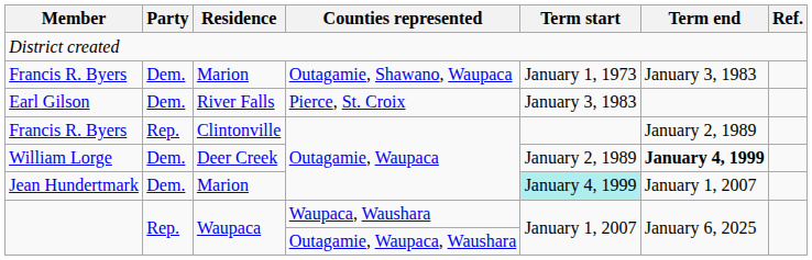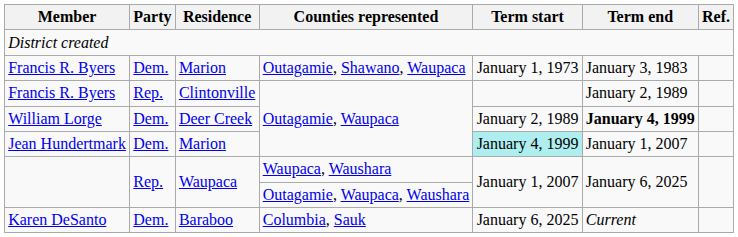 <table class="wikitable">
 <tr>
 <th>Member</th>
 <th>Party</th>
 <th>Residence</th>
 <th>Counties represented</th>
 <th>Term start</th>
 <th>Term end</th>
 <th>Ref.</th>
 </tr>
 <tr>
 <td colspan="7"><em>District created</em></td>
 </tr>
 <tr>
 <td><a href='#'>Francis R. Byers</a></td>
 <td><a href='#'>Dem.</a></td>
 <td><a href='#'>Marion</a></td>
 <td><a href='#'>Outagamie</a>, <a href='#'>Shawano</a>, <a href='#'>Waupaca</a></td>
 <td>January 1, 1973</td>
 <td>January 3, 1983</td>
-<td></td>
-</tr>
-<tr>
-<td><a href='#'>Earl Gilson</a></td>
-<td><a href='#'>Dem.</a></td>
-<td><a href='#'>River Falls</a></td>
-<td><a href='#'>Pierce</a>, <a href='#'>St. Croix</a></td>
-<td>January 3, 1983</td>
-<td></td>
 <td></td>
 </tr>
 <tr>
 <td><a href='#'>Francis R. Byers</a></td>
 <td><a href='#'>Rep.</a></td>
 <td><a href='#'>Clintonville</a></td>
 <td rowspan="3"><a href='#'>Outagamie</a>, <a href='#'>Waupaca</a></td>
 <td></td>
 <td>January 2, 1989</td>
 <td></td>
 </tr>
 <tr>
 <td><a href='#'>William Lorge</a></td>
 <td><a href='#'>Dem.</a></td>
 <td><a href='#'>Deer Creek</a></td>
 <td>January 2, 1989</td>
 <td><strong>January 4, 1999</strong></td>
 <td></td>
 </tr>
 <tr>
 <td><a href='#'>Jean Hundertmark</a></td>
 <td><a href='#'>Dem.</a></td>
 <td><a href='#'>Marion</a></td>
 <td style="background: paleturquoise;">January 4, 1999</td>
 <td>January 1, 2007</td>
 <td></td>
 </tr>
 <tr>
 <td rowspan="2"></td>
 <td rowspan="2" ><a href='#'>Rep.</a></td>
 <td rowspan="2"><a href='#'>Waupaca</a></td>
 <td><a href='#'>Waupaca</a>, <a href='#'>Waushara</a></td>
 <td rowspan="2">January 1, 2007</td>
 <td rowspan="2">January 6, 2025</td>
 <td rowspan="2"></td>
 </tr>
 <tr>
 <td><a href='#'>Outagamie</a>, <a href='#'>Waupaca</a>, <a href='#'>Waushara</a></td>
 </tr>
+<tr>
+<td><a href='#'>Karen DeSanto</a></td>
+<td><a href='#'>Dem.</a></td>
+<td><a href='#'>Baraboo</a></td>
+<td><a href='#'>Columbia</a>, <a href='#'>Sauk</a></td>
+<td>January 6, 2025</td>
+<td><em>Current</em></td>
+<td></td>
+</tr>
 </table>
